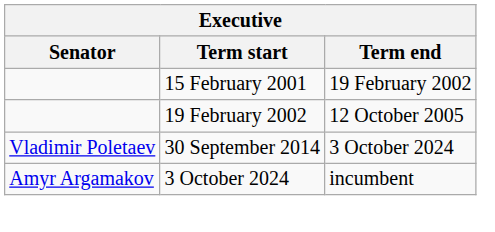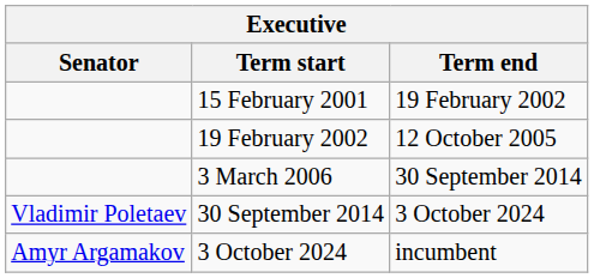 <table class="wikitable sortable">
 <tr>
 <th colspan=3>Executive</th>
 </tr>
 <tr>
 <th>Senator</th>
 <th>Term start</th>
 <th>Term end</th>
 </tr>
 <tr>
 <td></td>
 <td>15 February 2001</td>
 <td>19 February 2002</td>
 </tr>
 <tr>
 <td></td>
 <td>19 February 2002</td>
 <td>12 October 2005</td>
 </tr>
 <tr>
+<td></td>
+<td>3 March 2006</td>
+<td>30 September 2014</td>
+</tr>
+<tr>
 <td><a href='#'>Vladimir Poletaev</a></td>
 <td>30 September 2014</td>
 <td>3 October 2024</td>
 </tr>
 <tr>
 <td><a href='#'>Amyr Argamakov</a></td>
 <td>3 October 2024</td>
 <td>incumbent</td>
 </tr>
 </table>
